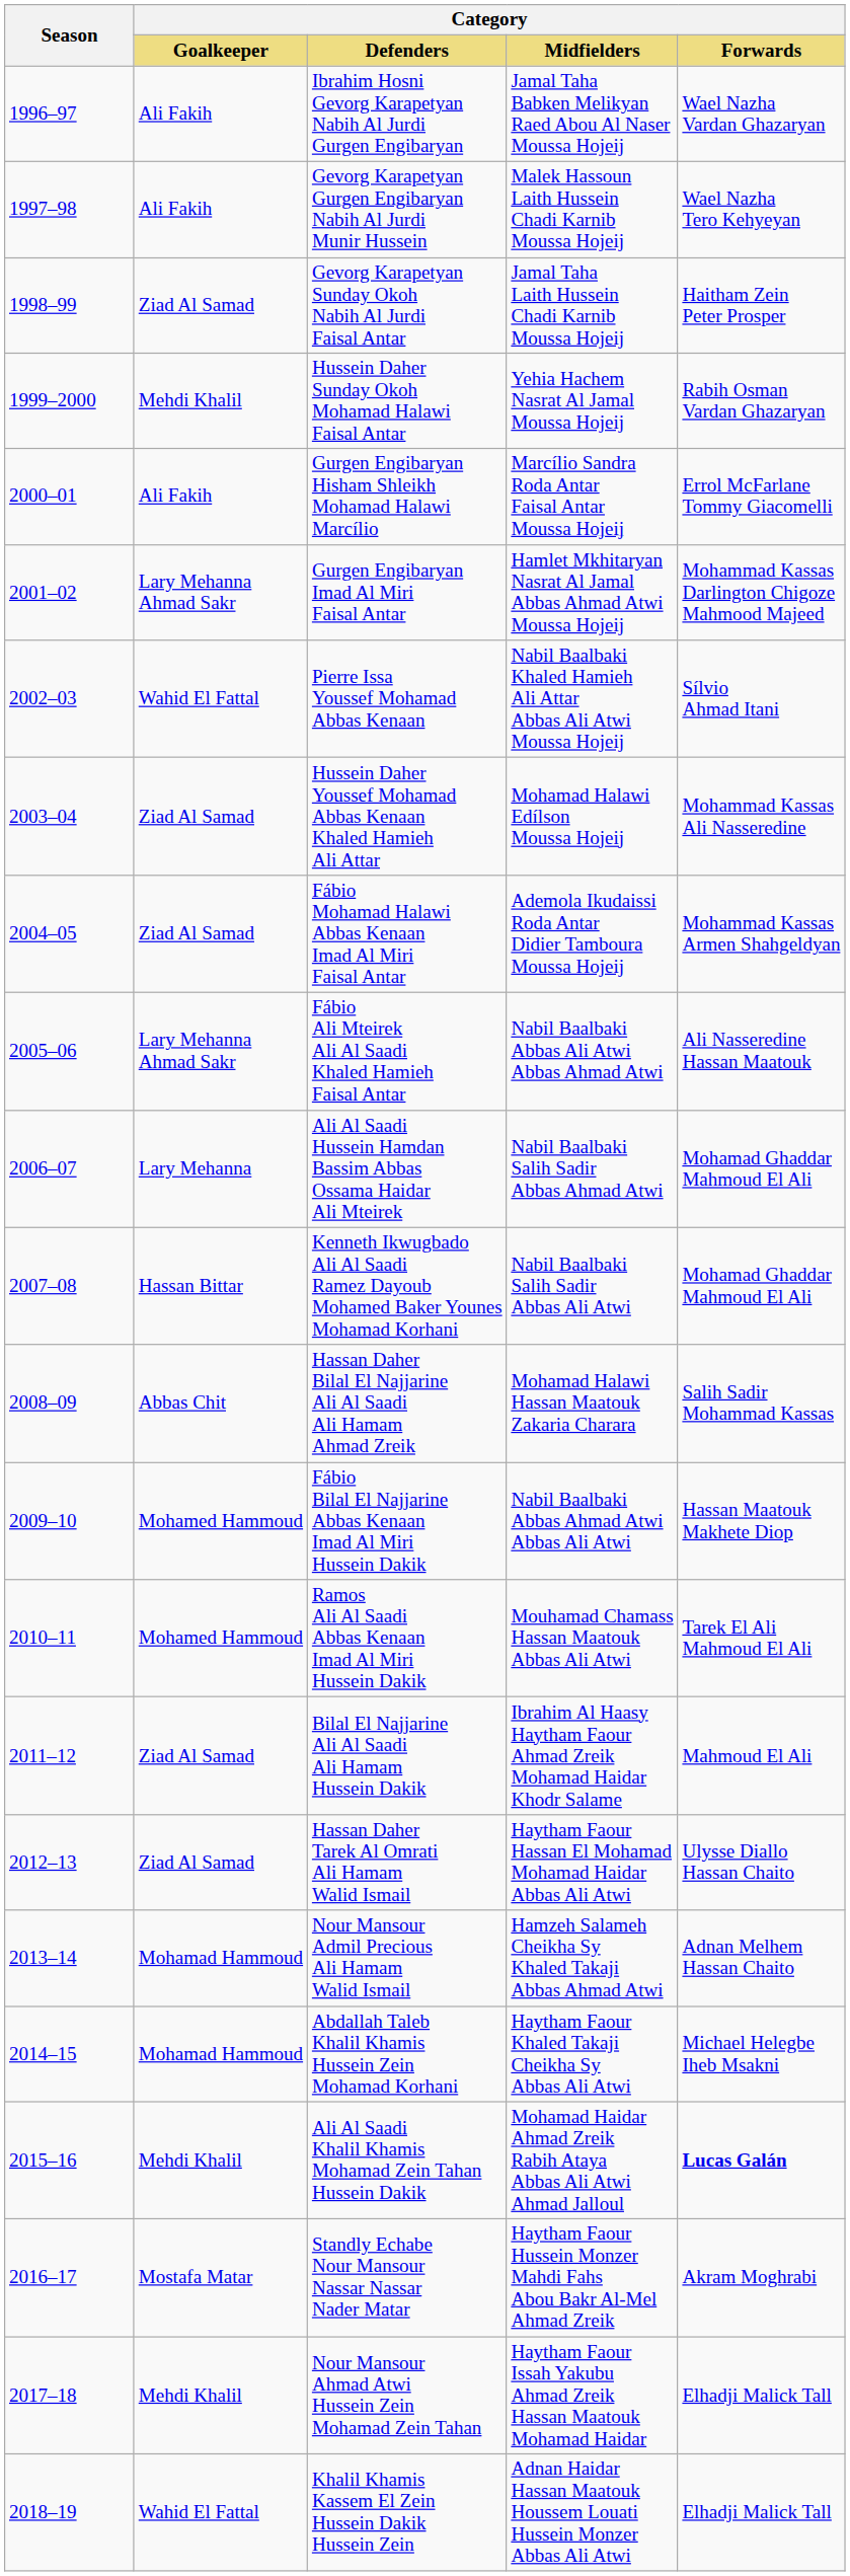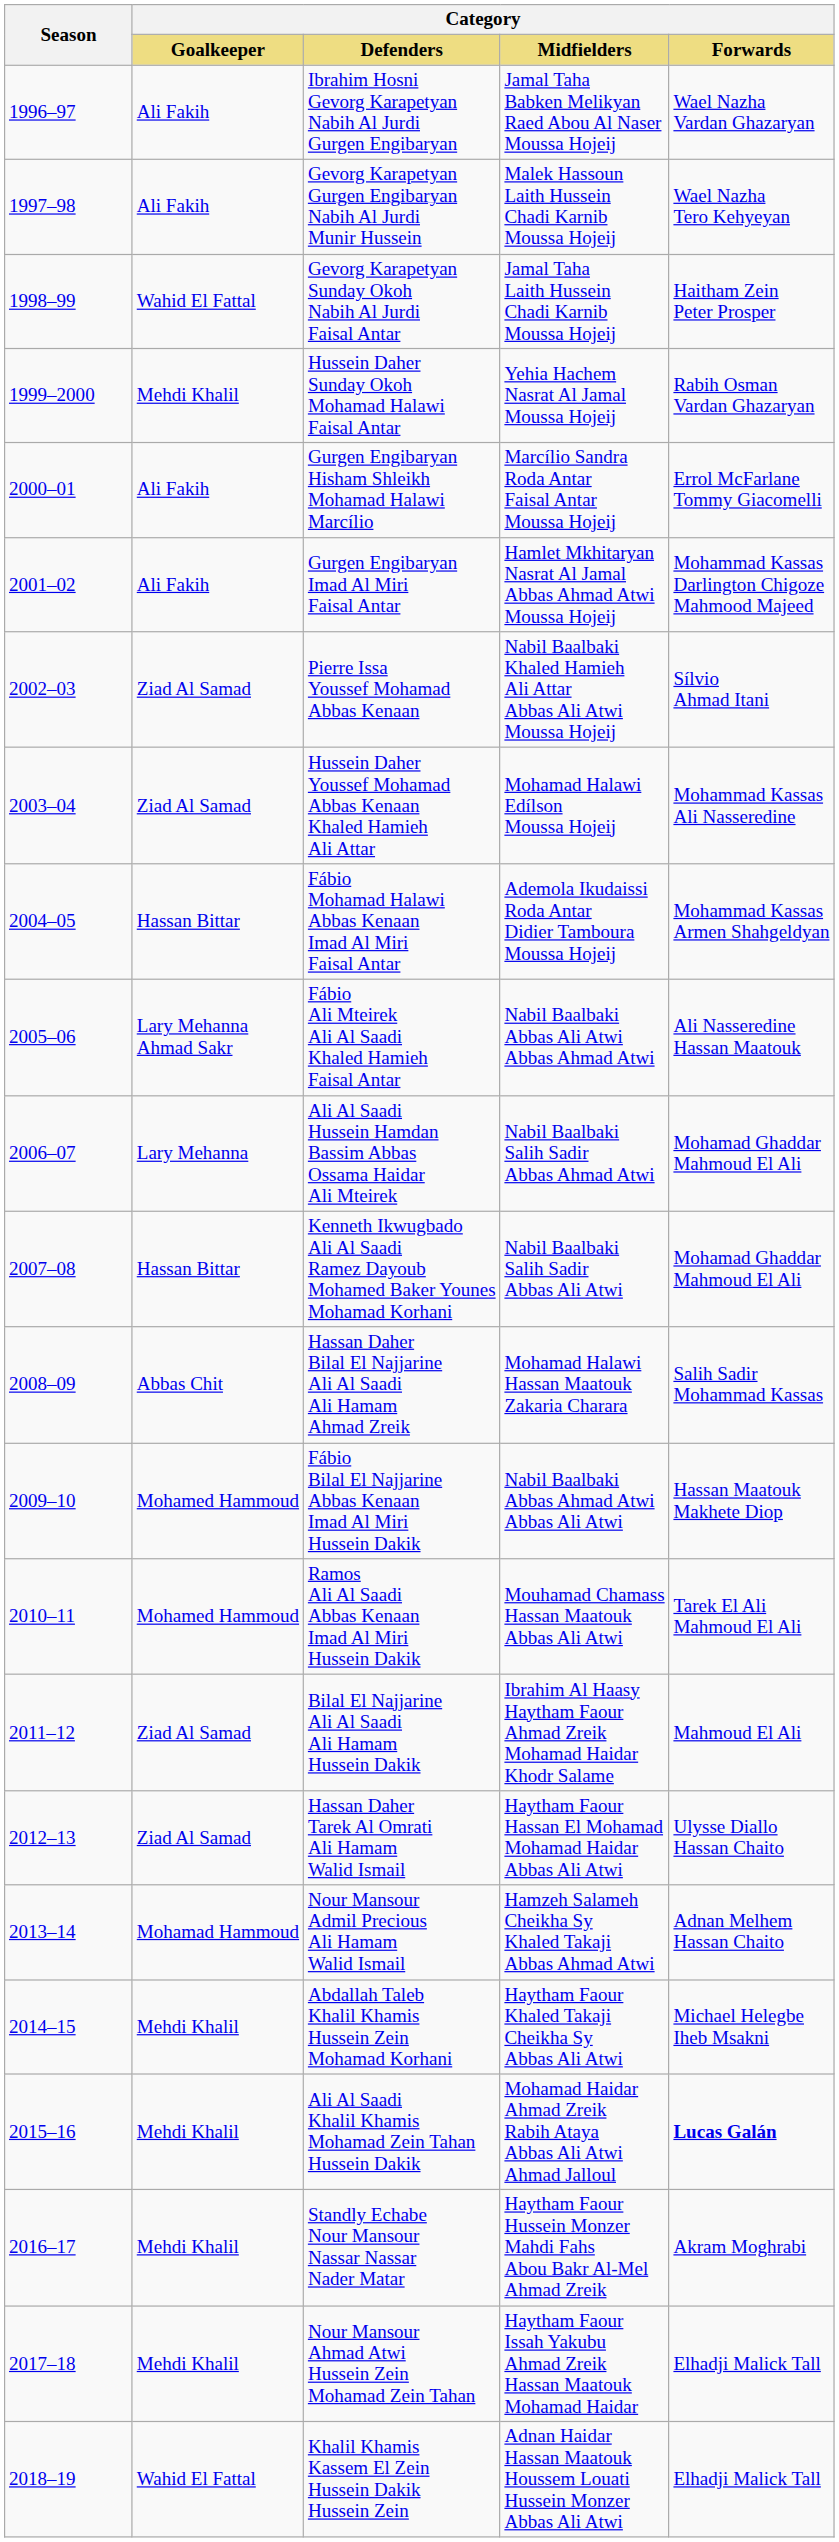 <table class="wikitable">
 <tr>
 <th width="100" rowspan="2">Season</th>
 <th colspan="4">Category</th>
 </tr>
 <tr>
 <th style="background-color: #eedd82">Goalkeeper</th>
 <th style="background-color: #eedd82">Defenders</th>
 <th style="background-color: #eedd82">Midfielders</th>
 <th style="background-color: #eedd82">Forwards</th>
 </tr>
 <tr>
 <td><a href='#'>1996–97</a></td>
 <td> <a href='#'>Ali Fakih</a> </td>
 <td> <a href='#'>Ibrahim Hosni</a> <br> <a href='#'>Gevorg Karapetyan</a> <br> <a href='#'>Nabih Al Jurdi</a> <br> <a href='#'>Gurgen Engibaryan</a> </td>
 <td> <a href='#'>Jamal Taha</a> <br> <a href='#'>Babken Melikyan</a> <br> <a href='#'>Raed Abou Al Naser</a> <br> <a href='#'>Moussa Hojeij</a> </td>
 <td> <a href='#'>Wael Nazha</a> <br> <a href='#'>Vardan Ghazaryan</a> </td>
 </tr>
 <tr>
 <td><a href='#'>1997–98</a></td>
 <td> <a href='#'>Ali Fakih</a> </td>
 <td> <a href='#'>Gevorg Karapetyan</a> <br> <a href='#'>Gurgen Engibaryan</a> <br> <a href='#'>Nabih Al Jurdi</a> <br> <a href='#'>Munir Hussein</a> </td>
 <td> <a href='#'>Malek Hassoun</a> <br> <a href='#'>Laith Hussein</a> <br> <a href='#'>Chadi Karnib</a> <br> <a href='#'>Moussa Hojeij</a> </td>
 <td> <a href='#'>Wael Nazha</a> <br> <a href='#'>Tero Kehyeyan</a> </td>
 </tr>
 <tr>
 <td><a href='#'>1998–99</a></td>
-<td> <a href='#'>Ziad Al Samad</a> </td>
+<td> <a href='#'>Wahid El Fattal</a> </td>
 <td> <a href='#'>Gevorg Karapetyan</a> <br> <a href='#'>Sunday Okoh</a> <br> <a href='#'>Nabih Al Jurdi</a> <br> <a href='#'>Faisal Antar</a> </td>
 <td> <a href='#'>Jamal Taha</a> <br> <a href='#'>Laith Hussein</a> <br> <a href='#'>Chadi Karnib</a> <br> <a href='#'>Moussa Hojeij</a> </td>
 <td> <a href='#'>Haitham Zein</a> <br> <a href='#'>Peter Prosper</a> </td>
 </tr>
 <tr>
 <td><a href='#'>1999–2000</a></td>
 <td> <a href='#'>Mehdi Khalil</a> </td>
 <td> <a href='#'>Hussein Daher</a> <br> <a href='#'>Sunday Okoh</a> <br> <a href='#'>Mohamad Halawi</a> <br> <a href='#'>Faisal Antar</a> </td>
 <td> <a href='#'>Yehia Hachem</a> <br> <a href='#'>Nasrat Al Jamal</a> <br> <a href='#'>Moussa Hojeij</a> </td>
 <td> <a href='#'>Rabih Osman</a> <br> <a href='#'>Vardan Ghazaryan</a> </td>
 </tr>
 <tr>
 <td><a href='#'>2000–01</a></td>
 <td> <a href='#'>Ali Fakih</a> </td>
 <td> <a href='#'>Gurgen Engibaryan</a> <br> <a href='#'>Hisham Shleikh</a> <br> <a href='#'>Mohamad Halawi</a> <br> <a href='#'>Marcílio</a> </td>
 <td> <a href='#'>Marcílio Sandra</a> <br> <a href='#'>Roda Antar</a> <br> <a href='#'>Faisal Antar</a> <br> <a href='#'>Moussa Hojeij</a> </td>
 <td> <a href='#'>Errol McFarlane</a> <br> <a href='#'>Tommy Giacomelli</a> </td>
 </tr>
 <tr>
 <td><a href='#'>2001–02</a></td>
-<td> <a href='#'>Lary Mehanna</a> <br> <a href='#'>Ahmad Sakr</a> </td>
+<td> <a href='#'>Ali Fakih</a> </td>
 <td> <a href='#'>Gurgen Engibaryan</a> <br> <a href='#'>Imad Al Miri</a> <br> <a href='#'>Faisal Antar</a> </td>
 <td> <a href='#'>Hamlet Mkhitaryan</a> <br> <a href='#'>Nasrat Al Jamal</a> <br> <a href='#'>Abbas Ahmad Atwi</a> <br> <a href='#'>Moussa Hojeij</a> </td>
 <td> <a href='#'>Mohammad Kassas</a> <br> <a href='#'>Darlington Chigoze</a> <br> <a href='#'>Mahmood Majeed</a> </td>
 </tr>
 <tr>
 <td><a href='#'>2002–03</a></td>
-<td> <a href='#'>Wahid El Fattal</a> </td>
+<td> <a href='#'>Ziad Al Samad</a> </td>
 <td> <a href='#'>Pierre Issa</a> <br> <a href='#'>Youssef Mohamad</a> <br> <a href='#'>Abbas Kenaan</a> </td>
 <td> <a href='#'>Nabil Baalbaki</a> <br> <a href='#'>Khaled Hamieh</a> <br> <a href='#'>Ali Attar</a> <br> <a href='#'>Abbas Ali Atwi</a> <br> <a href='#'>Moussa Hojeij</a> </td>
 <td> <a href='#'>Sílvio</a> <br> <a href='#'>Ahmad Itani</a> </td>
 </tr>
 <tr>
 <td><a href='#'>2003–04</a></td>
 <td> <a href='#'>Ziad Al Samad</a> </td>
 <td> <a href='#'>Hussein Daher</a> <br> <a href='#'>Youssef Mohamad</a> <br> <a href='#'>Abbas Kenaan</a> <br> <a href='#'>Khaled Hamieh</a> <br> <a href='#'>Ali Attar</a> </td>
 <td> <a href='#'>Mohamad Halawi</a> <br> <a href='#'>Edílson</a> <br> <a href='#'>Moussa Hojeij</a> </td>
 <td> <a href='#'>Mohammad Kassas</a> <br> <a href='#'>Ali Nasseredine</a> </td>
 </tr>
 <tr>
 <td><a href='#'>2004–05</a></td>
-<td> <a href='#'>Ziad Al Samad</a> </td>
+<td> <a href='#'>Hassan Bittar</a> </td>
 <td> <a href='#'>Fábio</a> <br> <a href='#'>Mohamad Halawi</a> <br> <a href='#'>Abbas Kenaan</a> <br> <a href='#'>Imad Al Miri</a> <br> <a href='#'>Faisal Antar</a> </td>
 <td> <a href='#'>Ademola Ikudaissi</a> <br> <a href='#'>Roda Antar</a> <br> <a href='#'>Didier Tamboura</a> <br> <a href='#'>Moussa Hojeij</a> </td>
 <td> <a href='#'>Mohammad Kassas</a> <br> <a href='#'>Armen Shahgeldyan</a> </td>
 </tr>
 <tr>
 <td><a href='#'>2005–06</a></td>
 <td> <a href='#'>Lary Mehanna</a> <br> <a href='#'>Ahmad Sakr</a> </td>
 <td> <a href='#'>Fábio</a> <br> <a href='#'>Ali Mteirek</a> <br> <a href='#'>Ali Al Saadi</a> <br> <a href='#'>Khaled Hamieh</a> <br> <a href='#'>Faisal Antar</a> </td>
 <td> <a href='#'>Nabil Baalbaki</a> <br> <a href='#'>Abbas Ali Atwi</a> <br> <a href='#'>Abbas Ahmad Atwi</a> </td>
 <td> <a href='#'>Ali Nasseredine</a> <br> <a href='#'>Hassan Maatouk</a> </td>
 </tr>
 <tr>
 <td><a href='#'>2006–07</a></td>
 <td> <a href='#'>Lary Mehanna</a> </td>
 <td> <a href='#'>Ali Al Saadi</a> <br> <a href='#'>Hussein Hamdan</a> <br> <a href='#'>Bassim Abbas</a> <br> <a href='#'>Ossama Haidar</a> <br> <a href='#'>Ali Mteirek</a> </td>
 <td> <a href='#'>Nabil Baalbaki</a> <br> <a href='#'>Salih Sadir</a> <br> <a href='#'>Abbas Ahmad Atwi</a> </td>
 <td> <a href='#'>Mohamad Ghaddar</a> <br> <a href='#'>Mahmoud El Ali</a> </td>
 </tr>
 <tr>
 <td><a href='#'>2007–08</a></td>
 <td> <a href='#'>Hassan Bittar</a> </td>
 <td> <a href='#'>Kenneth Ikwugbado</a> <br> <a href='#'>Ali Al Saadi</a> <br> <a href='#'>Ramez Dayoub</a> <br> <a href='#'>Mohamed Baker Younes</a> <br> <a href='#'>Mohamad Korhani</a> </td>
 <td> <a href='#'>Nabil Baalbaki</a> <br> <a href='#'>Salih Sadir</a> <br> <a href='#'>Abbas Ali Atwi</a> </td>
 <td> <a href='#'>Mohamad Ghaddar</a> <br> <a href='#'>Mahmoud El Ali</a> </td>
 </tr>
 <tr>
 <td><a href='#'>2008–09</a></td>
 <td> <a href='#'>Abbas Chit</a> </td>
 <td> <a href='#'>Hassan Daher</a> <br> <a href='#'>Bilal El Najjarine</a> <br> <a href='#'>Ali Al Saadi</a> <br> <a href='#'>Ali Hamam</a> <br> <a href='#'>Ahmad Zreik</a> </td>
 <td> <a href='#'>Mohamad Halawi</a> <br> <a href='#'>Hassan Maatouk</a> <br> <a href='#'>Zakaria Charara</a> </td>
 <td> <a href='#'>Salih Sadir</a> <br> <a href='#'>Mohammad Kassas</a> </td>
 </tr>
 <tr>
 <td><a href='#'>2009–10</a></td>
 <td> <a href='#'>Mohamed Hammoud</a> </td>
 <td> <a href='#'>Fábio</a> <br> <a href='#'>Bilal El Najjarine</a> <br> <a href='#'>Abbas Kenaan</a> <br> <a href='#'>Imad Al Miri</a> <br> <a href='#'>Hussein Dakik</a> </td>
 <td> <a href='#'>Nabil Baalbaki</a> <br> <a href='#'>Abbas Ahmad Atwi</a> <br> <a href='#'>Abbas Ali Atwi</a> </td>
 <td> <a href='#'>Hassan Maatouk</a> <br> <a href='#'>Makhete Diop</a> </td>
 </tr>
 <tr>
 <td><a href='#'>2010–11</a></td>
 <td> <a href='#'>Mohamed Hammoud</a> </td>
 <td> <a href='#'>Ramos</a> <br> <a href='#'>Ali Al Saadi</a> <br> <a href='#'>Abbas Kenaan</a> <br> <a href='#'>Imad Al Miri</a> <br> <a href='#'>Hussein Dakik</a> </td>
 <td> <a href='#'>Mouhamad Chamass</a> <br> <a href='#'>Hassan Maatouk</a> <br> <a href='#'>Abbas Ali Atwi</a> </td>
 <td> <a href='#'>Tarek El Ali</a> <br> <a href='#'>Mahmoud El Ali</a> </td>
 </tr>
 <tr>
 <td><a href='#'>2011–12</a></td>
 <td> <a href='#'>Ziad Al Samad</a> </td>
 <td> <a href='#'>Bilal El Najjarine</a> <br> <a href='#'>Ali Al Saadi</a> <br> <a href='#'>Ali Hamam</a> <br> <a href='#'>Hussein Dakik</a> </td>
 <td> <a href='#'>Ibrahim Al Haasy</a> <br> <a href='#'>Haytham Faour</a> <br>  <a href='#'>Ahmad Zreik</a> <br> <a href='#'>Mohamad Haidar</a> <br> <a href='#'>Khodr Salame</a> </td>
 <td> <a href='#'>Mahmoud El Ali</a> </td>
 </tr>
 <tr>
 <td><a href='#'>2012–13</a></td>
 <td> <a href='#'>Ziad Al Samad</a> </td>
 <td> <a href='#'>Hassan Daher</a> <br> <a href='#'>Tarek Al Omrati</a> <br> <a href='#'>Ali Hamam</a> <br> <a href='#'>Walid Ismail</a> </td>
 <td> <a href='#'>Haytham Faour</a> <br> <a href='#'>Hassan El Mohamad</a> <br> <a href='#'>Mohamad Haidar</a> <br> <a href='#'>Abbas Ali Atwi</a> </td>
 <td> <a href='#'>Ulysse Diallo</a> <br> <a href='#'>Hassan Chaito</a> </td>
 </tr>
 <tr>
 <td><a href='#'>2013–14</a></td>
 <td> <a href='#'>Mohamad Hammoud</a> </td>
 <td> <a href='#'>Nour Mansour</a> <br> <a href='#'>Admil Precious</a> <br> <a href='#'>Ali Hamam</a> <br> <a href='#'>Walid Ismail</a> </td>
 <td> <a href='#'>Hamzeh Salameh</a> <br> <a href='#'>Cheikha Sy</a> <br> <a href='#'>Khaled Takaji</a> <br> <a href='#'>Abbas Ahmad Atwi</a> </td>
 <td> <a href='#'>Adnan Melhem</a> <br> <a href='#'>Hassan Chaito</a> </td>
 </tr>
 <tr>
 <td><a href='#'>2014–15</a></td>
-<td> <a href='#'>Mohamad Hammoud</a> </td>
+<td> <a href='#'>Mehdi Khalil</a> </td>
 <td> <a href='#'>Abdallah Taleb</a> <br> <a href='#'>Khalil Khamis</a> <br> <a href='#'>Hussein Zein</a> <br> <a href='#'>Mohamad Korhani</a> </td>
 <td> <a href='#'>Haytham Faour</a> <br> <a href='#'>Khaled Takaji</a> <br> <a href='#'>Cheikha Sy</a> <br> <a href='#'>Abbas Ali Atwi</a> </td>
 <td> <a href='#'>Michael Helegbe</a> <br> <a href='#'>Iheb Msakni</a> </td>
 </tr>
 <tr>
 <td><a href='#'>2015–16</a></td>
 <td> <a href='#'>Mehdi Khalil</a> </td>
 <td> <a href='#'>Ali Al Saadi</a> <br> <a href='#'>Khalil Khamis</a> <br> <a href='#'>Mohamad Zein Tahan</a> <br> <a href='#'>Hussein Dakik</a> </td>
 <td> <a href='#'>Mohamad Haidar</a> <br> <a href='#'>Ahmad Zreik</a> <br> <a href='#'>Rabih Ataya</a> <br> <a href='#'>Abbas Ali Atwi</a> <br> <a href='#'>Ahmad Jalloul</a> </td>
 <td><strong> <a href='#'>Lucas Galán</a> </strong></td>
 </tr>
 <tr>
 <td><a href='#'>2016–17</a></td>
-<td> <a href='#'>Mostafa Matar</a> </td>
+<td> <a href='#'>Mehdi Khalil</a> </td>
 <td> <a href='#'>Standly Echabe</a> <br> <a href='#'>Nour Mansour</a> <br> <a href='#'>Nassar Nassar</a> <br> <a href='#'>Nader Matar</a> </td>
 <td> <a href='#'>Haytham Faour</a> <br> <a href='#'>Hussein Monzer</a> <br> <a href='#'>Mahdi Fahs</a> <br> <a href='#'>Abou Bakr Al-Mel</a> <br> <a href='#'>Ahmad Zreik</a> </td>
 <td> <a href='#'>Akram Moghrabi</a> </td>
 </tr>
 <tr>
 <td><a href='#'>2017–18</a></td>
 <td> <a href='#'>Mehdi Khalil</a> </td>
 <td> <a href='#'>Nour Mansour</a> <br> <a href='#'>Ahmad Atwi</a> <br> <a href='#'>Hussein Zein</a> <br> <a href='#'>Mohamad Zein Tahan</a> </td>
 <td> <a href='#'>Haytham Faour</a> <br> <a href='#'>Issah Yakubu</a> <br> <a href='#'>Ahmad Zreik</a> <br> <a href='#'>Hassan Maatouk</a> <br> <a href='#'>Mohamad Haidar</a> </td>
 <td> <a href='#'>Elhadji Malick Tall</a> </td>
 </tr>
 <tr>
 <td><a href='#'>2018–19</a></td>
 <td> <a href='#'>Wahid El Fattal</a> </td>
 <td> <a href='#'>Khalil Khamis</a> <br> <a href='#'>Kassem El Zein</a> <br> <a href='#'>Hussein Dakik</a> <br> <a href='#'>Hussein Zein</a> </td>
 <td> <a href='#'>Adnan Haidar</a> <br> <a href='#'>Hassan Maatouk</a> <br> <a href='#'>Houssem Louati</a> <br> <a href='#'>Hussein Monzer</a> <br> <a href='#'>Abbas Ali Atwi</a> </td>
 <td> <a href='#'>Elhadji Malick Tall</a> </td>
 </tr>
 </table>
